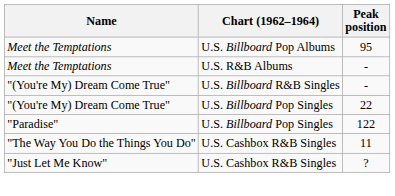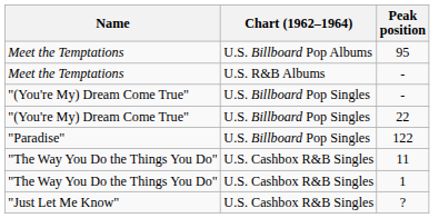 <table class="wikitable">
 <tr>
 <th align="left">Name</th>
 <th align="left">Chart (1962–1964)</th>
 <th align="center">Peak<br>position</th>
 </tr>
 <tr>
 <td><em>Meet the Temptations</em></td>
 <td align="left">U.S. <em>Billboard</em> Pop Albums</td>
 <td align="center">95</td>
 </tr>
 <tr>
 <td><em>Meet the Temptations</em></td>
 <td align="left">U.S. R&B Albums</td>
 <td align="center">-</td>
 </tr>
 <tr>
 <td>"(You're My) Dream Come True"</td>
-<td align="left">U.S. <em>Billboard</em> R&B Singles</td>
+<td align="left">U.S. <em>Billboard</em> Pop Singles</td>
 <td align="center">-</td>
 </tr>
 <tr>
 <td>"(You're My) Dream Come True"</td>
 <td align="left">U.S. <em>Billboard</em> Pop Singles</td>
 <td align="center">22</td>
 </tr>
 <tr>
 <td>"Paradise"</td>
 <td align="left">U.S. <em>Billboard</em> Pop Singles</td>
 <td align="center">122</td>
 </tr>
 <tr>
 <td>"The Way You Do the Things You Do"</td>
 <td align="left">U.S. Cashbox R&B Singles</td>
 <td align="center">11</td>
 </tr>
 <tr>
+<td>"The Way You Do the Things You Do"</td>
+<td align="left">U.S. Cashbox R&B Singles</td>
+<td align="center">1</td>
+</tr>
+<tr>
 <td>"Just Let Me Know"</td>
 <td align="left">U.S. Cashbox R&B Singles</td>
 <td align="center">?</td>
 </tr>
 </table>
